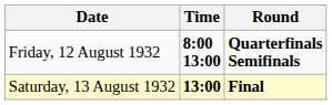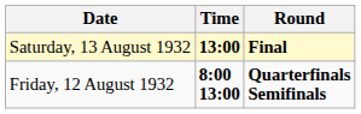 <table class="wikitable">
 <tr>
 <th>Date</th>
 <th>Time</th>
 <th>Round</th>
 </tr>
+<tr style=background:lemonchiffon>
+<td>Saturday, 13 August 1932</td>
+<td><strong>13:00</strong></td>
+<td><strong>Final</strong></td>
+</tr>
 <tr>
 <td>Friday, 12 August 1932</td>
 <td><strong>8:00</strong><br><strong>13:00</strong></td>
 <td><strong>Quarterfinals</strong><br><strong>Semifinals</strong></td>
 </tr>
-<tr style=background:lemonchiffon>
-<td>Saturday, 13 August 1932</td>
-<td><strong>13:00</strong></td>
-<td><strong>Final</strong></td>
-</tr>
 </table>
